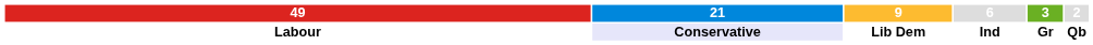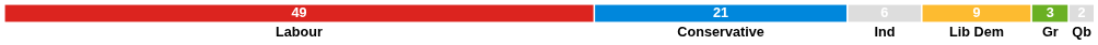 <table style="width:100%; text-align:center;">
 <tr style="color:white;">
 <td style="background:#DC241F; width:54.4%;"><strong>49</strong></td>
 <td style="background:#0087DC; width:23.3%;"><strong>21</strong></td>
+<td style="background:#DDDDDD; width:6.7%;"><strong>6</strong></td>
 <td style="background:#FDBB30; width:10%;"><strong>9</strong></td>
-<td style="background:#DDDDDD; width:6.7%;"><strong>6</strong></td>
 <td style="background:#6AB023; width:3.3%;"><strong>3</strong></td>
 <td style="background:#DDDDDD; width:2.2%;"><strong>2</strong></td>
 </tr>
 <tr>
 <td><span><strong>Labour</strong></span></td>
-<td style="background: lavender;"><span><strong>Conservative</strong></span></td>
+<td><span><strong>Conservative</strong></span></td>
+<td><span><strong>Ind</strong></span></td>
 <td><span><strong>Lib Dem</strong></span></td>
-<td><span><strong>Ind</strong></span></td>
 <td><span><strong>Gr</strong></span></td>
 <td><span><strong>Qb</strong></span></td>
 </tr>
 </table>
